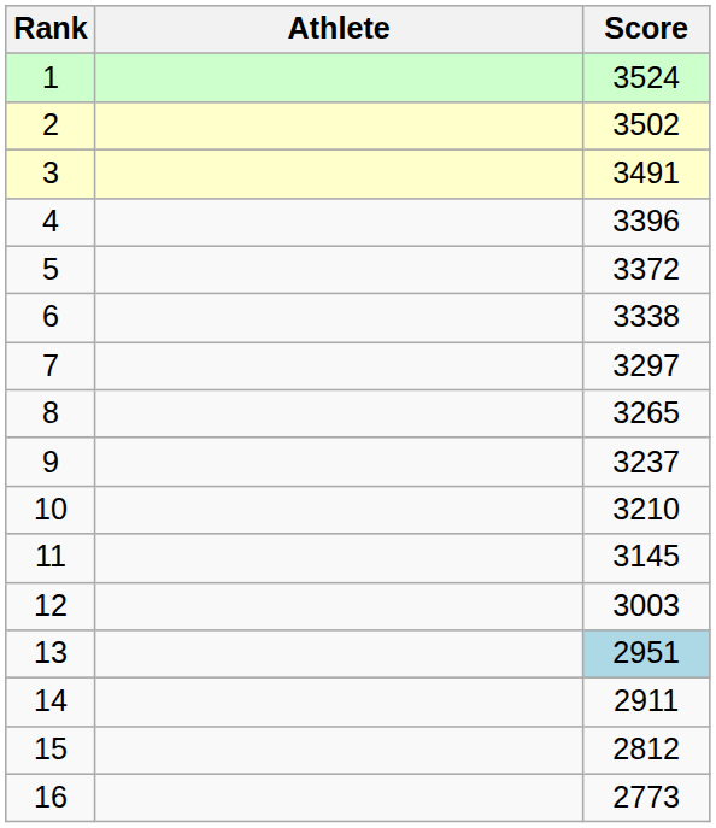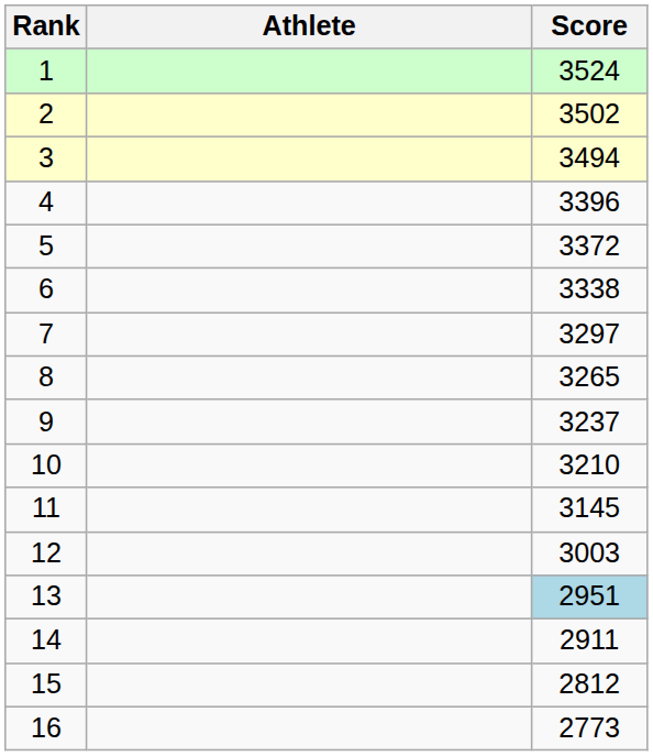 <table class=wikitable style="text-align:center">
 <tr>
 <th width=40>Rank</th>
 <th width=250>Athlete</th>
 <th width=60>Score</th>
 </tr>
 <tr bgcolor="#ccffcc">
 <td>1</td>
 <td align=left></td>
 <td>3524</td>
 </tr>
 <tr bgcolor="#ffffcc">
 <td>2</td>
 <td align=left></td>
 <td>3502</td>
 </tr>
 <tr bgcolor="#ffffcc">
 <td>3</td>
 <td align=left></td>
-<td>3491</td>
+<td>3494</td>
 </tr>
 <tr>
 <td>4</td>
 <td align=left></td>
 <td>3396</td>
 </tr>
 <tr>
 <td>5</td>
 <td align=left></td>
 <td>3372</td>
 </tr>
 <tr>
 <td>6</td>
 <td align=left></td>
 <td>3338</td>
 </tr>
 <tr>
 <td>7</td>
 <td align=left></td>
 <td>3297</td>
 </tr>
 <tr>
 <td>8</td>
 <td align=left></td>
 <td>3265</td>
 </tr>
 <tr>
 <td>9</td>
 <td align=left></td>
 <td>3237</td>
 </tr>
 <tr>
 <td>10</td>
 <td align=left></td>
 <td>3210</td>
 </tr>
 <tr>
 <td>11</td>
 <td align=left></td>
 <td>3145</td>
 </tr>
 <tr>
 <td>12</td>
 <td align=left></td>
 <td>3003</td>
 </tr>
 <tr>
 <td>13</td>
 <td align=left></td>
 <td style="background: lightblue;">2951</td>
 </tr>
 <tr>
 <td>14</td>
 <td align=left></td>
 <td>2911</td>
 </tr>
 <tr>
 <td>15</td>
 <td align=left></td>
 <td>2812</td>
 </tr>
 <tr>
 <td>16</td>
 <td align=left></td>
 <td>2773</td>
 </tr>
 </table>
